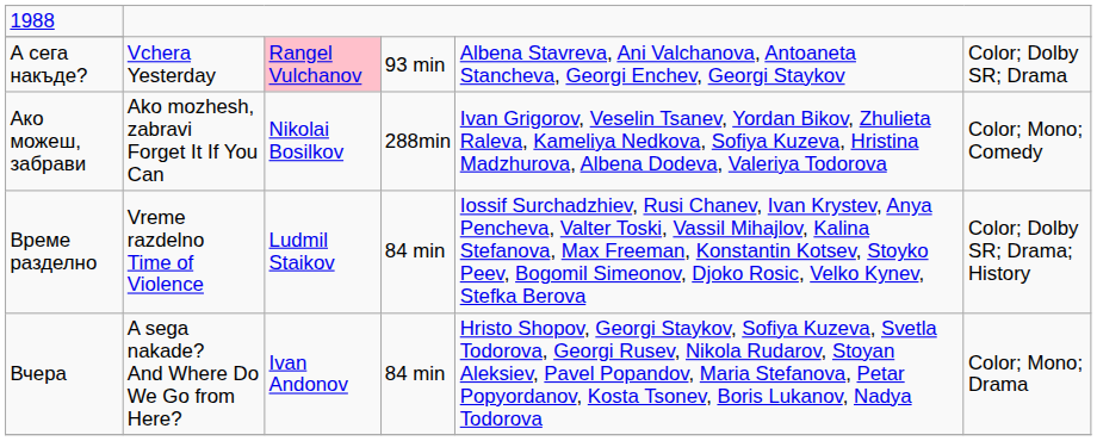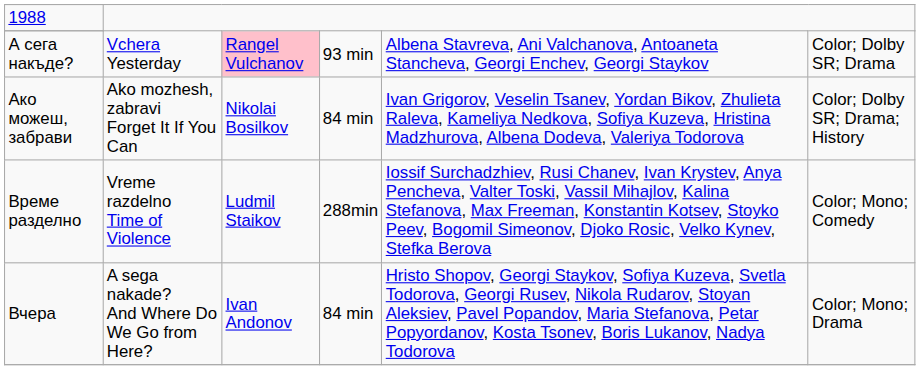 <table class="wikitable">
 <tr>
 </tr>
 <tr>
 <td><a href='#'>1988</a></td>
 </tr>
 <tr>
 </tr>
 <tr>
 <td>А сега накъде?</td>
 <td><a href='#'>Vchera</a><br>Yesterday</td>
 <td style="background: pink;"><a href='#'>Rangel Vulchanov</a></td>
 <td>93 min</td>
 <td><a href='#'>Albena Stavreva</a>, <a href='#'>Ani Valchanova</a>, <a href='#'>Antoaneta Stancheva</a>, <a href='#'>Georgi Enchev</a>, <a href='#'>Georgi Staykov</a></td>
 <td>Color; Dolby SR; Drama</td>
 </tr>
 <tr>
 <td>Ако можеш, забрави</td>
 <td>Ako mozhesh, zabravi<br>Forget It If You Can</td>
 <td><a href='#'>Nikolai Bosilkov</a></td>
-<td>288min</td>
+<td>84 min</td>
 <td><a href='#'>Ivan Grigorov</a>, <a href='#'>Veselin Tsanev</a>, <a href='#'>Yordan Bikov</a>, <a href='#'>Zhulieta Raleva</a>, <a href='#'>Kameliya Nedkova</a>, <a href='#'>Sofiya Kuzeva</a>, <a href='#'>Hristina Madzhurova</a>, <a href='#'>Albena Dodeva</a>, <a href='#'>Valeriya Todorova</a></td>
-<td>Color; Mono; Comedy</td>
+<td>Color; Dolby SR; Drama; History</td>
 </tr>
 <tr>
 <td>Време разделно</td>
 <td>Vreme razdelno<br><a href='#'>Time of Violence</a></td>
 <td><a href='#'>Ludmil Staikov</a></td>
-<td>84 min</td>
+<td>288min</td>
 <td><a href='#'>Iossif Surchadzhiev</a>, <a href='#'>Rusi Chanev</a>, <a href='#'>Ivan Krystev</a>, <a href='#'>Anya Pencheva</a>, <a href='#'>Valter Toski</a>, <a href='#'>Vassil Mihajlov</a>, <a href='#'>Kalina Stefanova</a>, <a href='#'>Max Freeman</a>, <a href='#'>Konstantin Kotsev</a>, <a href='#'>Stoyko Peev</a>, <a href='#'>Bogomil Simeonov</a>, <a href='#'>Djoko Rosic</a>, <a href='#'>Velko Kynev</a>, <a href='#'>Stefka Berova</a></td>
-<td>Color; Dolby SR; Drama; History</td>
+<td>Color; Mono; Comedy</td>
 </tr>
 <tr>
 <td>Вчера</td>
 <td>A sega nakade?<br>And Where Do We Go from Here?</td>
 <td><a href='#'>Ivan Andonov</a></td>
 <td>84 min</td>
 <td><a href='#'>Hristo Shopov</a>, <a href='#'>Georgi Staykov</a>, <a href='#'>Sofiya Kuzeva</a>, <a href='#'>Svetla Todorova</a>, <a href='#'>Georgi Rusev</a>, <a href='#'>Nikola Rudarov</a>, <a href='#'>Stoyan Aleksiev</a>, <a href='#'>Pavel Popandov</a>, <a href='#'>Maria Stefanova</a>, <a href='#'>Petar Popyordanov</a>, <a href='#'>Kosta Tsonev</a>, <a href='#'>Boris Lukanov</a>, <a href='#'>Nadya Todorova</a></td>
 <td>Color; Mono; Drama</td>
 </tr>
 <tr>
 </tr>
 </table>
